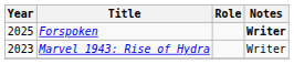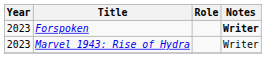 <table class="wikitable sortable">
 <tr>
 <th>Year</th>
 <th>Title</th>
 <th>Role</th>
 <th>Notes</th>
 </tr>
 <tr>
-<td>2025</td>
+<td>2023</td>
 <td><em><a href='#'>Forspoken</a></em></td>
 <td></td>
 <td><strong>Writer</strong></td>
 </tr>
 <tr>
 <td>2023</td>
 <td><em><a href='#'>Marvel 1943: Rise of Hydra</a></em></td>
 <td></td>
 <td>Writer</td>
 </tr>
 <tr>
 </tr>
 </table>
